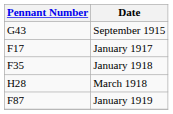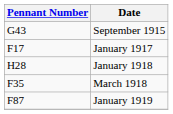 <table class="wikitable" style="text-align:left">
 <tr>
 <th><a href='#'>Pennant Number</a></th>
 <th>Date</th>
 </tr>
 <tr>
 <td>G43</td>
 <td>September 1915</td>
 </tr>
 <tr>
 <td>F17</td>
 <td>January 1917</td>
 </tr>
 <tr>
-<td>F35</td>
+<td>H28</td>
 <td>January 1918</td>
 </tr>
 <tr>
-<td>H28</td>
+<td>F35</td>
 <td>March 1918</td>
 </tr>
 <tr>
 <td>F87</td>
 <td>January 1919</td>
 </tr>
 <tr>
 </tr>
 </table>
